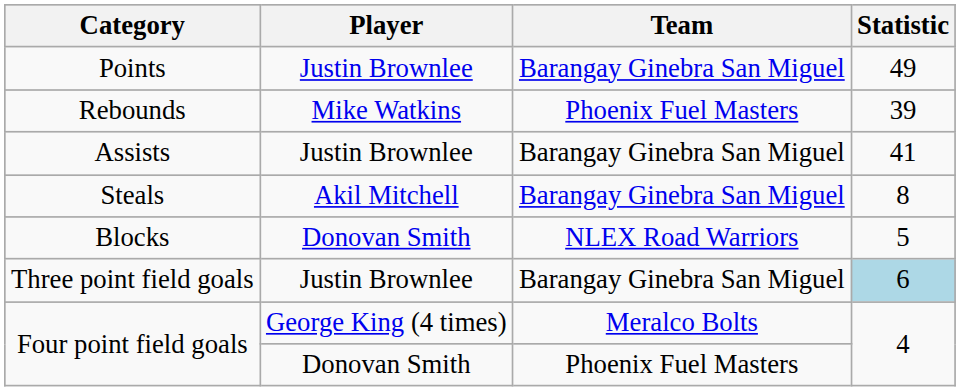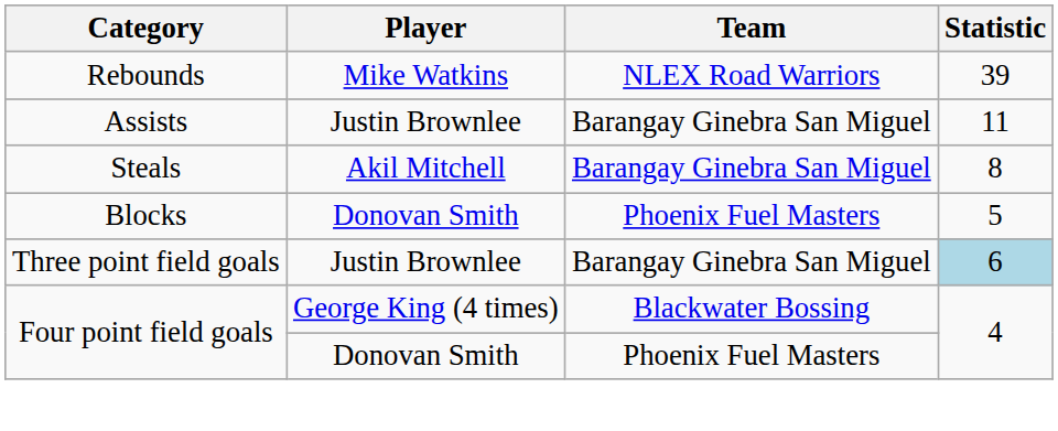 <table class="wikitable" style="text-align:center">
 <tr>
 <th>Category</th>
 <th>Player</th>
 <th>Team</th>
 <th>Statistic</th>
 </tr>
 <tr>
-<td>Points</td>
-<td><a href='#'>Justin Brownlee</a></td>
-<td><a href='#'>Barangay Ginebra San Miguel</a></td>
-<td>49</td>
-</tr>
-<tr>
 <td>Rebounds</td>
 <td><a href='#'>Mike Watkins</a></td>
-<td><a href='#'>Phoenix Fuel Masters</a></td>
+<td><a href='#'>NLEX Road Warriors</a></td>
 <td>39</td>
 </tr>
 <tr>
 <td>Assists</td>
 <td>Justin Brownlee</td>
 <td>Barangay Ginebra San Miguel</td>
-<td>41</td>
+<td>11</td>
 </tr>
 <tr>
 <td>Steals</td>
 <td><a href='#'>Akil Mitchell</a></td>
 <td><a href='#'>Barangay Ginebra San Miguel</a></td>
 <td>8</td>
 </tr>
 <tr>
 <td>Blocks</td>
 <td><a href='#'>Donovan Smith</a></td>
-<td><a href='#'>NLEX Road Warriors</a></td>
+<td><a href='#'>Phoenix Fuel Masters</a></td>
 <td>5</td>
 </tr>
 <tr>
 <td>Three point field goals</td>
 <td>Justin Brownlee</td>
 <td>Barangay Ginebra San Miguel</td>
 <td style="background: lightblue;">6</td>
 </tr>
 <tr>
 <td rowspan=2>Four point field goals</td>
 <td><a href='#'>George King</a> (4 times)</td>
-<td><a href='#'>Meralco Bolts</a></td>
+<td><a href='#'>Blackwater Bossing</a></td>
 <td rowspan=2>4</td>
 </tr>
 <tr>
 <td>Donovan Smith</td>
 <td>Phoenix Fuel Masters</td>
 </tr>
 </table>
